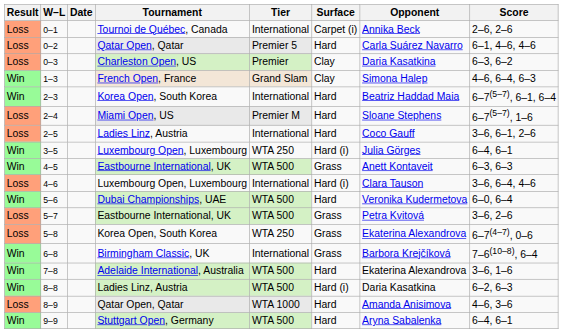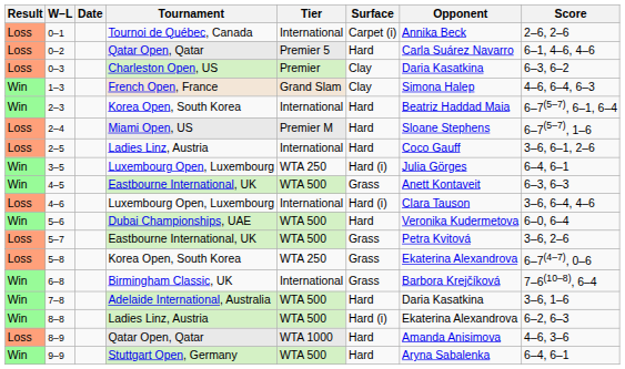 <table class="sortable wikitable">
 <tr>
 <th>Result</th>
 <th class="unsortable">W–L</th>
 <th>Date</th>
 <th>Tournament</th>
 <th>Tier</th>
 <th>Surface</th>
 <th>Opponent</th>
 <th class="unsortable">Score</th>
 </tr>
 <tr>
 <td style="background:#ffa07a;">Loss</td>
 <td><small>0–1</small></td>
 <td><a href='#'></a></td>
 <td><a href='#'>Tournoi de Québec</a>, Canada</td>
 <td>International</td>
 <td>Carpet (i)</td>
 <td> <a href='#'>Annika Beck</a></td>
 <td>2–6, 2–6</td>
 </tr>
 <tr>
 <td style="background:#ffa07a;">Loss</td>
 <td><small>0–2</small></td>
 <td><a href='#'></a></td>
 <td style="background:#e9e9e9;"><a href='#'>Qatar Open</a>, Qatar</td>
 <td style="background:#e9e9e9;">Premier 5</td>
 <td>Hard</td>
 <td> <a href='#'>Carla Suárez Navarro</a></td>
 <td>6–1, 4–6, 4–6</td>
 </tr>
 <tr>
 <td style="background:#ffa07a;">Loss</td>
 <td><small>0–3</small></td>
 <td><a href='#'></a></td>
 <td style="background:#d4f1c5;"><a href='#'>Charleston Open</a>, US</td>
 <td style="background:#d4f1c5;">Premier</td>
 <td>Clay</td>
 <td> <a href='#'>Daria Kasatkina</a></td>
 <td>6–3, 6–2</td>
 </tr>
 <tr>
 <td bgcolor=98FB98>Win</td>
 <td><small>1–3</small></td>
 <td><a href='#'></a></td>
 <td style="background:#f3e6d7;"><a href='#'>French Open</a>, France</td>
 <td style="background:#f3e6d7;">Grand Slam</td>
 <td>Clay</td>
 <td> <a href='#'>Simona Halep</a></td>
 <td>4–6, 6–4, 6–3</td>
 </tr>
 <tr>
 <td bgcolor=98FB98>Win</td>
 <td><small>2–3</small></td>
 <td><a href='#'></a></td>
 <td><a href='#'>Korea Open</a>, South Korea</td>
 <td>International</td>
 <td>Hard</td>
 <td> <a href='#'>Beatriz Haddad Maia</a></td>
 <td>6–7<sup>(5–7)</sup>, 6–1, 6–4</td>
 </tr>
 <tr>
 <td style="background:#ffa07a;">Loss</td>
 <td><small>2–4</small></td>
 <td><a href='#'></a></td>
 <td style="background:#e9e9e9;"><a href='#'>Miami Open</a>, US</td>
 <td style="background:#e9e9e9;">Premier M</td>
 <td>Hard</td>
 <td> <a href='#'>Sloane Stephens</a></td>
 <td>6–7<sup>(5–7)</sup>, 1–6</td>
 </tr>
 <tr>
 <td style="background:#ffa07a;">Loss</td>
 <td><small>2–5</small></td>
 <td><a href='#'></a></td>
 <td><a href='#'>Ladies Linz</a>, Austria</td>
 <td>International</td>
 <td>Hard</td>
 <td> <a href='#'>Coco Gauff</a></td>
 <td>3–6, 6–1, 2–6</td>
 </tr>
 <tr>
 <td style="background:#98fb98;">Win</td>
 <td><small>3–5</small></td>
 <td><a href='#'></a></td>
 <td><a href='#'>Luxembourg Open</a>, Luxembourg</td>
 <td>WTA 250</td>
 <td>Hard (i)</td>
 <td> <a href='#'>Julia Görges</a></td>
 <td>6–4, 6–1</td>
 </tr>
 <tr>
 <td bgcolor=98FB98>Win</td>
 <td><small>4–5</small></td>
 <td><a href='#'></a></td>
 <td bgcolor=d4f1c5><a href='#'>Eastbourne International</a>, UK</td>
 <td bgcolor=d4f1c5>WTA 500</td>
 <td>Grass</td>
 <td> <a href='#'>Anett Kontaveit</a></td>
 <td>6–3, 6–3</td>
 </tr>
 <tr>
 <td style="background:#ffa07a;">Loss</td>
 <td><small>4–6</small></td>
 <td><a href='#'></a></td>
 <td>Luxembourg Open, Luxembourg</td>
 <td>International</td>
 <td>Hard (i)</td>
 <td> <a href='#'>Clara Tauson</a></td>
 <td>3–6, 6–4, 4–6</td>
 </tr>
 <tr>
 <td bgcolor=98FB98>Win</td>
 <td><small>5–6</small></td>
 <td><a href='#'></a></td>
 <td bgcolor=d4f1c5><a href='#'>Dubai Championships</a>, UAE</td>
 <td bgcolor= d4f1c5>WTA 500</td>
 <td>Hard</td>
 <td> <a href='#'>Veronika Kudermetova</a></td>
 <td>6–0, 6–4</td>
 </tr>
 <tr>
 <td bgcolor=FFA07A>Loss</td>
 <td><small>5–7</small></td>
 <td><a href='#'></a></td>
 <td bgcolor=d4f1c5>Eastbourne International, UK</td>
 <td bgcolor=d4f1c5>WTA 500</td>
 <td>Grass</td>
 <td> <a href='#'>Petra Kvitová</a></td>
 <td>3–6, 2–6</td>
 </tr>
 <tr>
 <td bgcolor=ffa07a>Loss</td>
 <td><small>5–8</small></td>
 <td><a href='#'></a></td>
 <td>Korea Open, South Korea</td>
 <td>WTA 250</td>
 <td>Grass</td>
 <td> <a href='#'>Ekaterina Alexandrova</a></td>
 <td>6–7<sup>(4–7)</sup>, 0–6</td>
 </tr>
 <tr>
 <td style="background:#98fb98;">Win</td>
 <td><small>6–8</small></td>
 <td><a href='#'></a></td>
 <td><a href='#'>Birmingham Classic</a>, UK</td>
 <td>International</td>
 <td>Grass</td>
 <td> <a href='#'>Barbora Krejčíková</a></td>
 <td>7–6<sup>(10–8)</sup>, 6–4</td>
 </tr>
 <tr>
 <td style="background:#98fb98;">Win</td>
 <td><small>7–8</small></td>
 <td><a href='#'></a></td>
 <td style="background:#d4f1c5;"><a href='#'>Adelaide International</a>, Australia</td>
 <td style="background:#d4f1c5;">WTA 500</td>
 <td>Hard</td>
-<td> Ekaterina Alexandrova</td>
+<td> Daria Kasatkina</td>
 <td>3–6, 1–6</td>
 </tr>
 <tr>
 <td style=background:#98fb98>Win</td>
 <td><small>8–8</small></td>
 <td><a href='#'></a></td>
 <td style=background:#d4f1c5>Ladies Linz, Austria</td>
 <td style=background:#d4f1c5>WTA 500</td>
 <td>Hard (i)</td>
-<td> Daria Kasatkina</td>
+<td> Ekaterina Alexandrova</td>
 <td>6–2, 6–3</td>
 </tr>
 <tr>
 <td style=background:#ffa07a>Loss</td>
 <td><small>8–9</small></td>
 <td><a href='#'></a></td>
 <td style=background:#e9e9e9>Qatar Open, Qatar</td>
 <td style=background:#e9e9e9>WTA 1000</td>
 <td>Hard</td>
 <td> <a href='#'>Amanda Anisimova</a></td>
 <td>4–6, 3–6</td>
 </tr>
 <tr>
 <td style=background:#98fb98>Win</td>
 <td><small>9–9</small></td>
 <td><a href='#'></a></td>
 <td style=background:#d4f1c5><a href='#'>Stuttgart Open</a>, Germany</td>
 <td style=background:#d4f1c5>WTA 500</td>
 <td>Hard</td>
 <td> <a href='#'>Aryna Sabalenka</a></td>
 <td>6–4, 6–1</td>
 </tr>
 </table>
